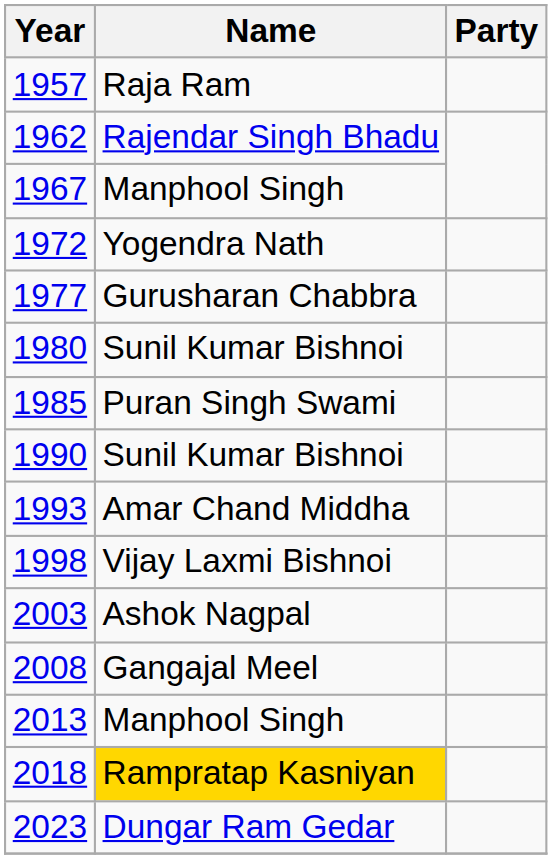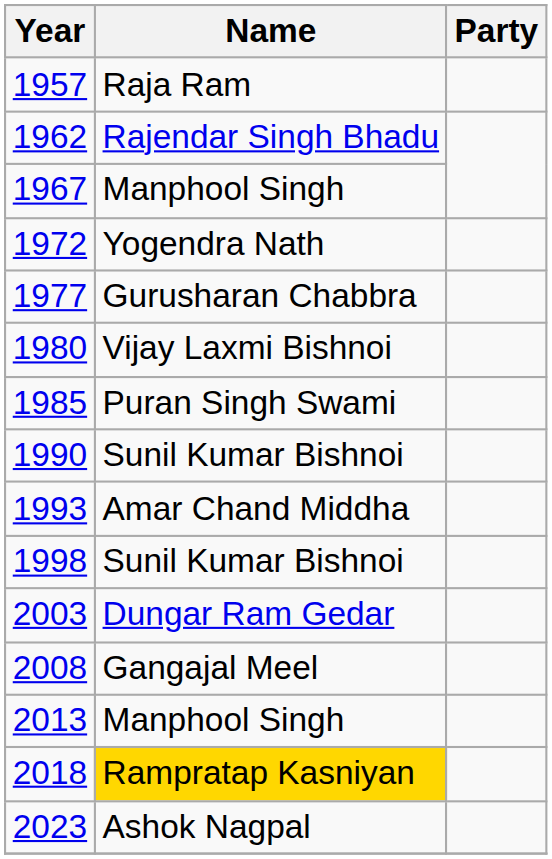 <table class="wikitable sortable">
 <tr>
 <th>Year</th>
 <th>Name</th>
 <th colspan=2>Party</th>
 </tr>
 <tr>
 <td><a href='#'>1957</a></td>
 <td>Raja Ram</td>
 <td></td>
 </tr>
 <tr>
 <td><a href='#'>1962</a></td>
 <td><a href='#'>Rajendar Singh Bhadu</a></td>
 </tr>
 <tr>
 <td><a href='#'>1967</a></td>
 <td>Manphool Singh</td>
 </tr>
 <tr>
 <td><a href='#'>1972</a></td>
 <td>Yogendra Nath</td>
 <td></td>
 </tr>
 <tr>
 <td><a href='#'>1977</a></td>
 <td>Gurusharan Chabbra</td>
 <td></td>
 </tr>
 <tr>
 <td><a href='#'>1980</a></td>
-<td>Sunil Kumar Bishnoi</td>
+<td>Vijay Laxmi Bishnoi</td>
 <td></td>
 </tr>
 <tr>
 <td><a href='#'>1985</a></td>
 <td>Puran Singh Swami</td>
 <td></td>
 </tr>
 <tr>
 <td><a href='#'>1990</a></td>
 <td>Sunil Kumar Bishnoi</td>
 <td></td>
 </tr>
 <tr>
 <td><a href='#'>1993</a></td>
 <td>Amar Chand Middha</td>
 <td></td>
 </tr>
 <tr>
 <td><a href='#'>1998</a></td>
-<td>Vijay Laxmi Bishnoi</td>
+<td>Sunil Kumar Bishnoi</td>
 <td></td>
 </tr>
 <tr>
 <td><a href='#'>2003</a></td>
-<td>Ashok Nagpal</td>
+<td><a href='#'>Dungar Ram Gedar</a></td>
 <td></td>
 </tr>
 <tr>
 <td><a href='#'>2008</a></td>
 <td>Gangajal Meel</td>
 <td></td>
 </tr>
 <tr>
 <td><a href='#'>2013</a></td>
 <td>Manphool Singh</td>
 <td></td>
 </tr>
 <tr>
 <td><a href='#'>2018</a></td>
 <td style="background: gold;">Rampratap Kasniyan</td>
 </tr>
 <tr>
 <td><a href='#'>2023</a></td>
-<td><a href='#'>Dungar Ram Gedar</a></td>
+<td>Ashok Nagpal</td>
 <td></td>
 </tr>
 <tr>
 </tr>
 </table>
